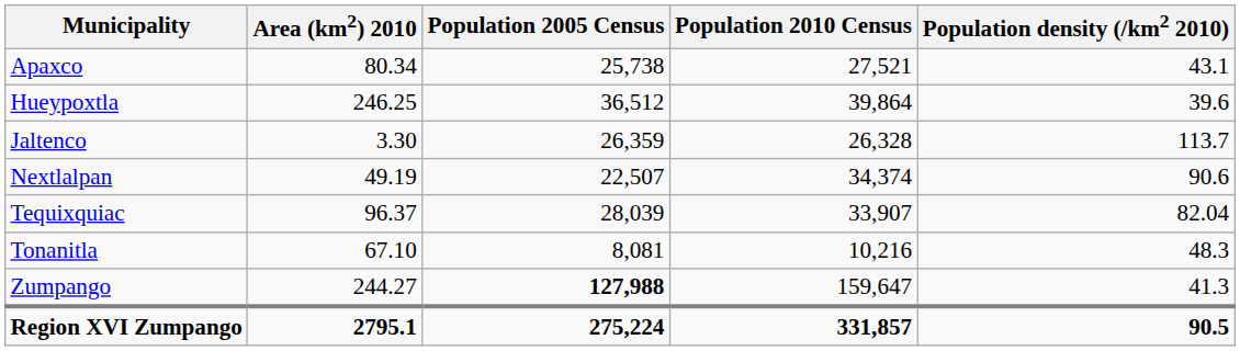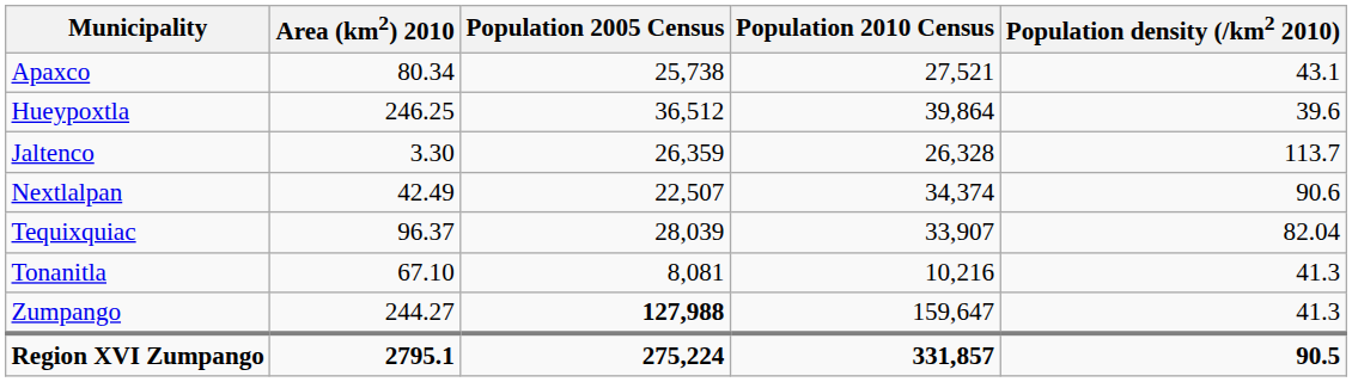 <table class="wikitable" style="text-align:right">
 <tr>
 <th>Municipality</th>
 <th>Area (km<sup>2</sup>) 2010</th>
 <th>Population 2005 Census</th>
 <th>Population 2010 Census</th>
 <th>Population density (/km<sup>2</sup> 2010)</th>
 </tr>
 <tr>
 <td align=left><a href='#'>Apaxco</a></td>
 <td>80.34</td>
 <td>25,738</td>
 <td>27,521</td>
 <td>43.1</td>
 </tr>
 <tr>
 <td align=left><a href='#'>Hueypoxtla</a></td>
 <td>246.25</td>
 <td>36,512</td>
 <td>39,864</td>
 <td>39.6</td>
 </tr>
 <tr>
 <td align=left><a href='#'>Jaltenco</a></td>
 <td>3.30</td>
 <td>26,359</td>
 <td>26,328</td>
 <td>113.7</td>
 </tr>
 <tr>
 <td align=left><a href='#'>Nextlalpan</a></td>
-<td>49.19</td>
+<td>42.49</td>
 <td>22,507</td>
 <td>34,374</td>
 <td>90.6</td>
 </tr>
 <tr>
 <td align=left><a href='#'>Tequixquiac</a></td>
 <td>96.37</td>
 <td>28,039</td>
 <td>33,907</td>
 <td>82.04</td>
 </tr>
 <tr>
 <td align=left><a href='#'>Tonanitla</a></td>
 <td>67.10</td>
 <td>8,081</td>
 <td>10,216</td>
-<td>48.3</td>
+<td>41.3</td>
 </tr>
 <tr>
 <td align=left><a href='#'>Zumpango</a></td>
 <td>244.27</td>
 <td><strong>127,988</strong></td>
 <td>159,647</td>
 <td>41.3</td>
 </tr>
 <tr>
 <td align=left style="border-top:3px solid grey;"><strong>Region XVI Zumpango</strong></td>
 <td style="border-top:3px solid grey;"><strong>2795.1</strong></td>
 <td style="border-top:3px solid grey;"><strong>275,224</strong></td>
 <td style="border-top:3px solid grey;"><strong>331,857</strong></td>
 <td style="border-top:3px solid grey;"><strong>90.5</strong></td>
 </tr>
 </table>
